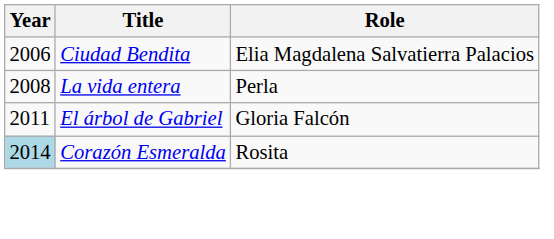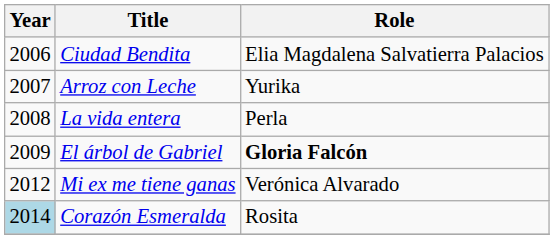 <table class="wikitable">
 <tr>
 <th>Year</th>
 <th>Title</th>
 <th>Role</th>
 </tr>
 <tr>
 <td>2006</td>
 <td><em><a href='#'>Ciudad Bendita</a></em></td>
 <td>Elia Magdalena Salvatierra Palacios</td>
 </tr>
 <tr>
+<td>2007</td>
+<td><em><a href='#'>Arroz con Leche</a></em></td>
+<td>Yurika</td>
+</tr>
+<tr>
 <td>2008</td>
 <td><em><a href='#'>La vida entera</a></em></td>
 <td>Perla</td>
 </tr>
 <tr>
-<td>2011</td>
+<td>2009</td>
 <td><em><a href='#'>El árbol de Gabriel</a></em></td>
-<td>Gloria Falcón</td>
+<td><strong>Gloria Falcón</strong></td>
+</tr>
+<tr>
+<td>2012</td>
+<td><em><a href='#'>Mi ex me tiene ganas</a></em></td>
+<td>Verónica Alvarado</td>
 </tr>
 <tr>
 <td style="background: lightblue;">2014</td>
 <td><em><a href='#'>Corazón Esmeralda</a></em></td>
 <td>Rosita</td>
 </tr>
 <tr>
 </tr>
 </table>
